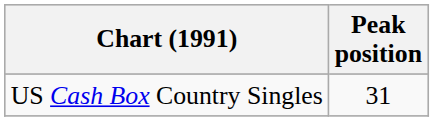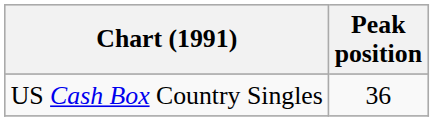 <table class="wikitable sortable">
 <tr>
 <th>Chart (1991)</th>
 <th>Peak<br>position</th>
 </tr>
 <tr>
 <td align="left">US <em><a href='#'>Cash Box</a></em> Country Singles</td>
-<td style="text-align:center;">31</td>
+<td style="text-align:center;">36</td>
 </tr>
 </table>
